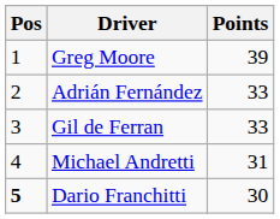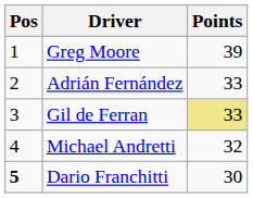 <table class="wikitable" style="font-size: 95%;">
 <tr>
 <th>Pos</th>
 <th>Driver</th>
 <th>Points</th>
 </tr>
 <tr>
 <td>1</td>
 <td> <a href='#'>Greg Moore</a></td>
 <td align="right">39</td>
 </tr>
 <tr>
 <td>2</td>
 <td> <a href='#'>Adrián Fernández</a></td>
 <td align="right">33</td>
 </tr>
 <tr>
 <td>3</td>
 <td> <a href='#'>Gil de Ferran</a></td>
-<td align="right">33</td>
+<td align="right" style="background: khaki;">33</td>
 </tr>
 <tr>
 <td>4</td>
 <td> <a href='#'>Michael Andretti</a></td>
-<td align="right">31</td>
+<td align="right">32</td>
 </tr>
 <tr>
 <td><strong>5</strong></td>
 <td> <a href='#'>Dario Franchitti</a></td>
 <td align="right">30</td>
 </tr>
 </table>
